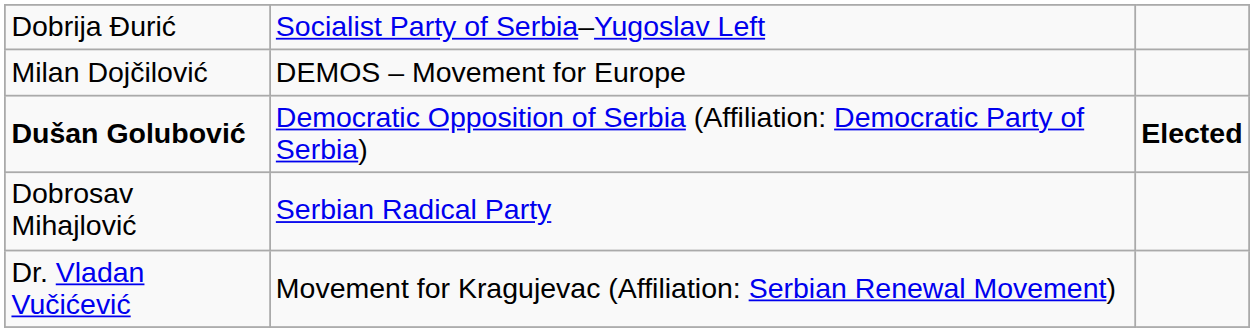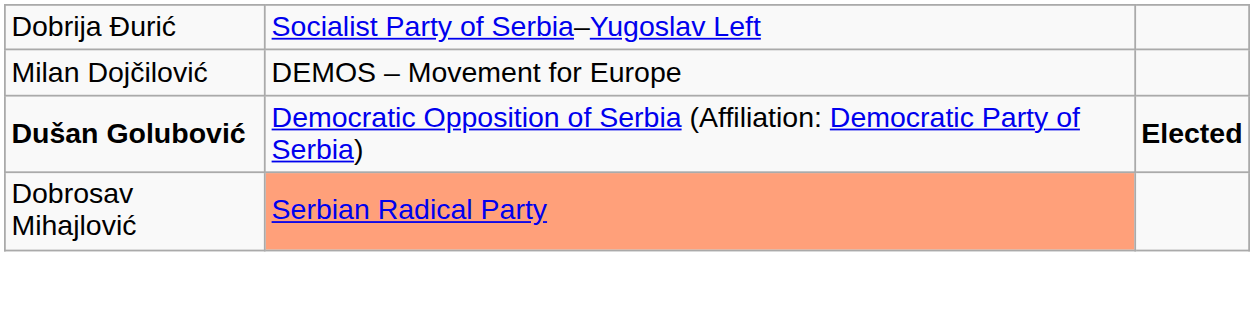 <table style="width:700px;" class="wikitable">
 <tr>
 <td align="left">Dobrija Đurić</td>
 <td align="left"><a href='#'>Socialist Party of Serbia</a>–<a href='#'>Yugoslav Left</a></td>
 <td align="right"></td>
 </tr>
 <tr>
 <td align="left">Milan Dojčilović</td>
 <td align="left">DEMOS – Movement for Europe</td>
 <td align="right"></td>
 </tr>
 <tr>
 <td align="left"><strong>Dušan Golubović</strong></td>
 <td align="left"><a href='#'>Democratic Opposition of Serbia</a> (Affiliation: <a href='#'>Democratic Party of Serbia</a>)</td>
 <td align="right"><strong>Elected</strong></td>
 </tr>
 <tr>
 <td align="left">Dobrosav Mihajlović</td>
-<td align="left"><a href='#'>Serbian Radical Party</a></td>
-<td align="right"></td>
-</tr>
-<tr>
-<td align="left">Dr. <a href='#'>Vladan Vučićević</a></td>
-<td align="left">Movement for Kragujevac (Affiliation: <a href='#'>Serbian Renewal Movement</a>)</td>
+<td align="left" style="background: lightsalmon;"><a href='#'>Serbian Radical Party</a></td>
 <td align="right"></td>
 </tr>
 </table>
